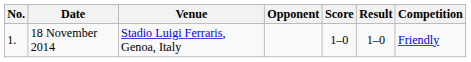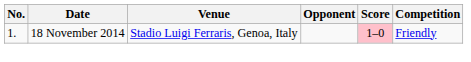 <table class="wikitable sortable">
 <tr>
 <th>No.</th>
 <th>Date</th>
 <th>Venue</th>
 <th>Opponent</th>
 <th>Score</th>
-<th>Result</th>
 <th>Competition</th>
 </tr>
 <tr>
 <td>1.</td>
 <td>18 November 2014</td>
 <td><a href='#'>Stadio Luigi Ferraris</a>, Genoa, Italy</td>
 <td></td>
-<td align=center>1–0</td>
-<td align=center>1–0</td>
+<td align=center style="background: pink;">1–0</td>
 <td><a href='#'>Friendly</a></td>
 </tr>
 </table>
